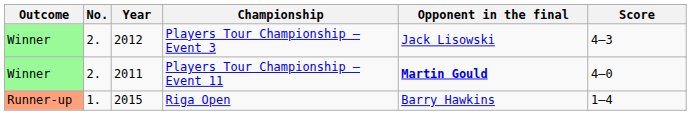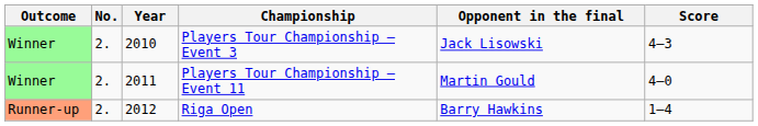 <table class="sortable wikitable">
 <tr>
 <th width="80">Outcome</th>
 <th width="20">No.</th>
 <th width="50">Year</th>
 <th width="250">Championship</th>
 <th width="200">Opponent in the final</th>
 <th width="100">Score</th>
 </tr>
 <tr>
 <td bgcolor="98FB98">Winner</td>
 <td>2.</td>
-<td>2012</td>
+<td>2010</td>
 <td><a href='#'>Players Tour Championship – Event 3</a></td>
 <td> <a href='#'>Jack Lisowski</a></td>
 <td>4–3</td>
 </tr>
 <tr>
 <td bgcolor="98FB98">Winner</td>
 <td>2.</td>
 <td>2011</td>
 <td><a href='#'>Players Tour Championship – Event 11</a></td>
-<td><strong> <a href='#'>Martin Gould</a></strong></td>
+<td> <a href='#'>Martin Gould</a></td>
 <td>4–0</td>
 </tr>
 <tr>
 <td style="background:#ffa07a;">Runner-up</td>
-<td>1.</td>
-<td>2015</td>
+<td>2.</td>
+<td>2012</td>
 <td><a href='#'>Riga Open</a></td>
 <td> <a href='#'>Barry Hawkins</a></td>
 <td>1–4</td>
 </tr>
 </table>
